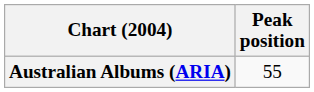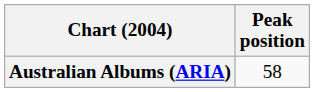 <table class="wikitable plainrowheaders" style="text-align:center">
 <tr>
 <th scope="col">Chart (2004)</th>
 <th scope="col">Peak<br>position</th>
 </tr>
 <tr>
 <th scope="row">Australian Albums (<a href='#'>ARIA</a>)</th>
-<td>55</td>
+<td>58</td>
 </tr>
 </table>
